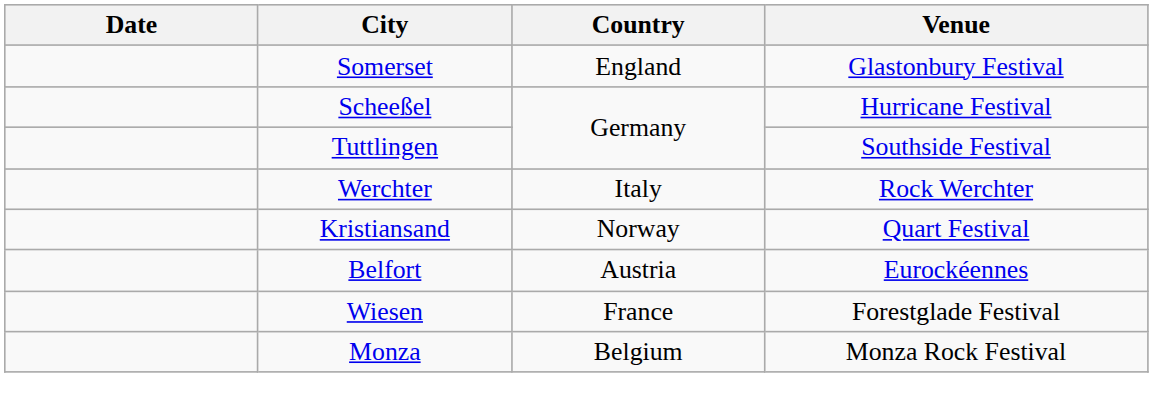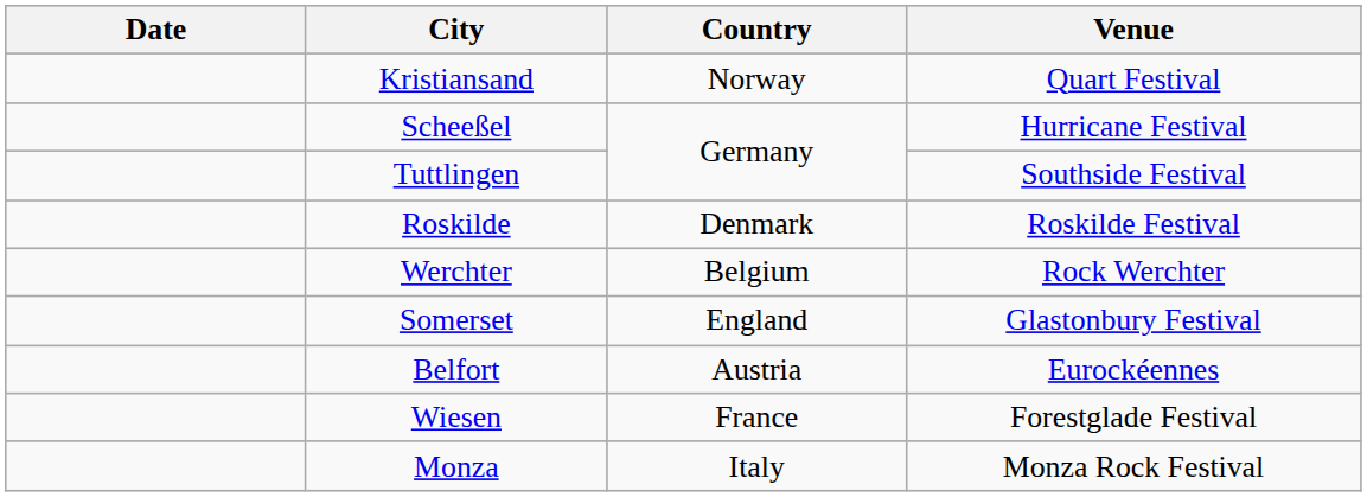 <table class="wikitable" style="text-align:center;">
 <tr>
 <th style="width:150px;">Date</th>
 <th style="width:150px;">City</th>
 <th style="width:150px;">Country</th>
 <th style="width:230px;">Venue</th>
 </tr>
 <tr>
 <td></td>
-<td><a href='#'>Somerset</a></td>
-<td>England</td>
-<td><a href='#'>Glastonbury Festival</a></td>
+<td><a href='#'>Kristiansand</a></td>
+<td>Norway</td>
+<td><a href='#'>Quart Festival</a></td>
 </tr>
 <tr>
 <td></td>
 <td><a href='#'>Scheeßel</a></td>
 <td rowspan="2">Germany</td>
 <td><a href='#'>Hurricane Festival</a></td>
 </tr>
 <tr>
 <td></td>
 <td><a href='#'>Tuttlingen</a></td>
 <td><a href='#'>Southside Festival</a></td>
 </tr>
 <tr>
 <td></td>
+<td><a href='#'>Roskilde</a></td>
+<td>Denmark</td>
+<td><a href='#'>Roskilde Festival</a></td>
+</tr>
+<tr>
+<td></td>
 <td><a href='#'>Werchter</a></td>
-<td>Italy</td>
+<td>Belgium</td>
 <td><a href='#'>Rock Werchter</a></td>
 </tr>
 <tr>
 <td></td>
-<td><a href='#'>Kristiansand</a></td>
-<td>Norway</td>
-<td><a href='#'>Quart Festival</a></td>
+<td><a href='#'>Somerset</a></td>
+<td>England</td>
+<td><a href='#'>Glastonbury Festival</a></td>
 </tr>
 <tr>
 <td></td>
 <td><a href='#'>Belfort</a></td>
 <td>Austria</td>
 <td><a href='#'>Eurockéennes</a></td>
 </tr>
 <tr>
 <td></td>
 <td><a href='#'>Wiesen</a></td>
 <td>France</td>
 <td>Forestglade Festival</td>
 </tr>
 <tr>
 <td></td>
 <td><a href='#'>Monza</a></td>
-<td>Belgium</td>
+<td>Italy</td>
 <td>Monza Rock Festival</td>
 </tr>
 </table>
